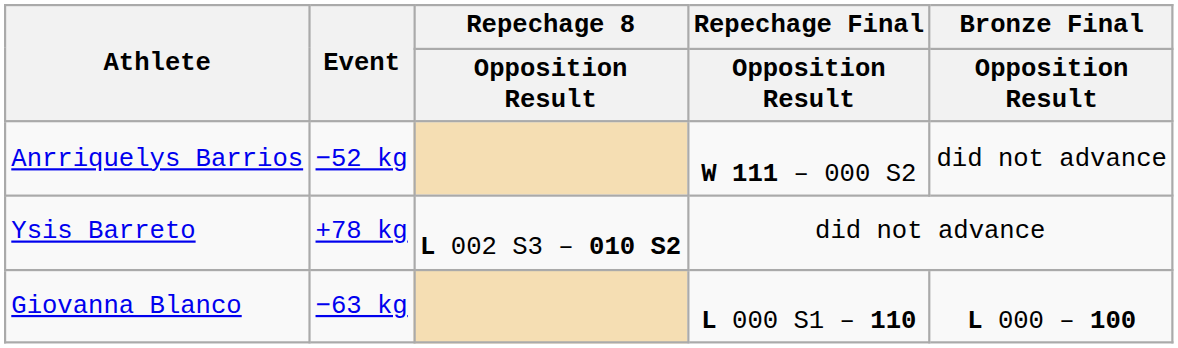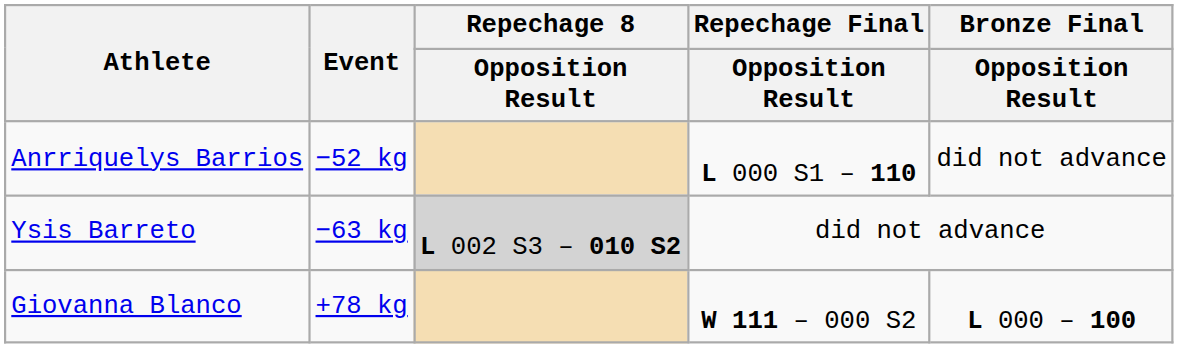 <table class="wikitable" style="font-size:90%">
 <tr>
 <th rowspan="2">Athlete</th>
 <th rowspan="2">Event</th>
 <th>Repechage 8</th>
 <th>Repechage Final</th>
 <th>Bronze Final</th>
 </tr>
 <tr>
 <th>Opposition<br>Result</th>
 <th>Opposition<br>Result</th>
 <th>Opposition<br>Result</th>
 </tr>
 <tr>
 <td><a href='#'>Anrriquelys Barrios</a></td>
 <td><a href='#'>−52 kg</a></td>
 <td style="text-align:center; background:wheat;"></td>
-<td align=center><br><strong>W</strong> <strong>111</strong> – 000 S2</td>
+<td align=center><br><strong>L</strong> 000 S1 – <strong>110</strong></td>
 <td style="text-align:center;" colspan="5">did not advance</td>
 </tr>
 <tr>
 <td><a href='#'>Ysis Barreto</a></td>
-<td><a href='#'>+78 kg</a></td>
-<td align=center><br><strong>L</strong> 002 S3 – <strong>010 S2</strong></td>
+<td><a href='#'>−63 kg</a></td>
+<td align=center style="background: lightgrey;"><br><strong>L</strong> 002 S3 – <strong>010 S2</strong></td>
 <td style="text-align:center;" colspan="5">did not advance</td>
 </tr>
 <tr>
 <td><a href='#'>Giovanna Blanco</a></td>
-<td><a href='#'>−63 kg</a></td>
+<td><a href='#'>+78 kg</a></td>
 <td style="text-align:center; background:wheat;"></td>
-<td align=center><br><strong>L</strong> 000 S1 – <strong>110</strong></td>
+<td align=center><br><strong>W</strong> <strong>111</strong> – 000 S2</td>
 <td align=center><br><strong>L</strong> 000 – <strong>100</strong></td>
 </tr>
 </table>
